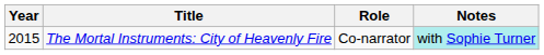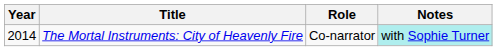 <table class="wikitable sortable">
 <tr>
 <th>Year</th>
 <th>Title</th>
 <th>Role</th>
 <th>Notes</th>
 </tr>
 <tr>
-<td>2015</td>
+<td>2014</td>
 <td><em><a href='#'>The Mortal Instruments: City of Heavenly Fire</a></em></td>
 <td>Co-narrator</td>
 <td style="background: paleturquoise;">with <a href='#'>Sophie Turner</a></td>
 </tr>
 </table>
